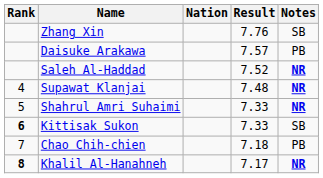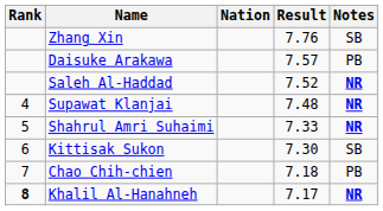 <table class="wikitable sortable" style="text-align:center;font-size:95%">
 <tr>
 <th>Rank</th>
 <th>Name</th>
 <th>Nation</th>
 <th>Result</th>
 <th>Notes</th>
 </tr>
 <tr>
 <td></td>
 <td align=left><a href='#'>Zhang Xin</a></td>
 <td align=left></td>
 <td>7.76</td>
 <td>SB</td>
 </tr>
 <tr>
 <td></td>
 <td align=left><a href='#'>Daisuke Arakawa</a></td>
 <td align=left></td>
 <td>7.57</td>
 <td>PB</td>
 </tr>
 <tr>
 <td></td>
 <td align=left><a href='#'>Saleh Al-Haddad</a></td>
 <td align=left></td>
 <td>7.52</td>
 <td><strong><a href='#'>NR</a></strong></td>
 </tr>
 <tr>
 <td>4</td>
 <td align=left><a href='#'>Supawat Klanjai</a></td>
 <td align=left></td>
 <td>7.48</td>
 <td><strong><a href='#'>NR</a></strong></td>
 </tr>
 <tr>
 <td>5</td>
 <td align=left><a href='#'>Shahrul Amri Suhaimi</a></td>
 <td align=left></td>
 <td>7.33</td>
 <td><strong><a href='#'>NR</a></strong></td>
 </tr>
 <tr>
-<td><strong>6</strong></td>
+<td>6</td>
 <td align=left><a href='#'>Kittisak Sukon</a></td>
 <td align=left></td>
-<td>7.33</td>
+<td>7.30</td>
 <td>SB</td>
 </tr>
 <tr>
 <td>7</td>
 <td align=left><a href='#'>Chao Chih-chien</a></td>
 <td align=left></td>
 <td>7.18</td>
 <td>PB</td>
 </tr>
 <tr>
 <td><strong>8</strong></td>
 <td align=left><a href='#'>Khalil Al-Hanahneh</a></td>
 <td align=left></td>
 <td>7.17</td>
 <td><strong><a href='#'>NR</a></strong></td>
 </tr>
 </table>
